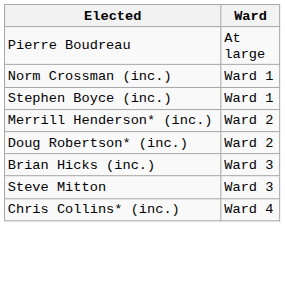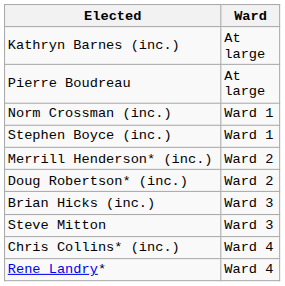 <table class="wikitable">
 <tr>
 <th bgcolor="#DDDDFF" width="200px">Elected</th>
 <th bgcolor="#DDDDFF" width="50px">Ward</th>
+</tr>
+<tr>
+<td>Kathryn Barnes (inc.)</td>
+<td>At large</td>
 </tr>
 <tr>
 <td>Pierre Boudreau</td>
 <td>At large</td>
 </tr>
 <tr>
 <td>Norm Crossman (inc.)</td>
 <td>Ward 1</td>
 </tr>
 <tr>
 <td>Stephen Boyce (inc.)</td>
 <td>Ward 1</td>
 </tr>
 <tr>
 <td>Merrill Henderson* (inc.)</td>
 <td>Ward 2</td>
 </tr>
 <tr>
 <td>Doug Robertson* (inc.)</td>
 <td>Ward 2</td>
 </tr>
 <tr>
 <td>Brian Hicks (inc.)</td>
 <td>Ward 3</td>
 </tr>
 <tr>
 <td>Steve Mitton</td>
 <td>Ward 3</td>
 </tr>
 <tr>
 <td>Chris Collins* (inc.)</td>
 <td>Ward 4</td>
 </tr>
+<tr>
+<td><a href='#'>Rene Landry</a>*</td>
+<td>Ward 4</td>
+</tr>
 </table>
